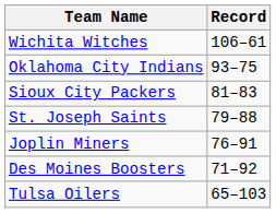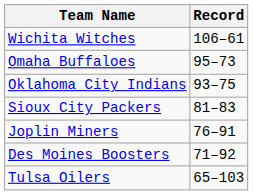 <table class="wikitable">
 <tr>
 <th>Team Name</th>
 <th>Record</th>
 </tr>
 <tr>
 <td><a href='#'>Wichita Witches</a></td>
 <td>106–61</td>
 </tr>
 <tr>
+<td><a href='#'>Omaha Buffaloes</a></td>
+<td>95–73</td>
+</tr>
+<tr>
 <td><a href='#'>Oklahoma City Indians</a></td>
 <td>93–75</td>
 </tr>
 <tr>
 <td><a href='#'>Sioux City Packers</a></td>
 <td>81–83</td>
-</tr>
-<tr>
-<td><a href='#'>St. Joseph Saints</a></td>
-<td>79–88</td>
 </tr>
 <tr>
 <td><a href='#'>Joplin Miners</a></td>
 <td>76–91</td>
 </tr>
 <tr>
 <td><a href='#'>Des Moines Boosters</a></td>
 <td>71–92</td>
 </tr>
 <tr>
 <td><a href='#'>Tulsa Oilers</a></td>
 <td>65–103</td>
 </tr>
 </table>
